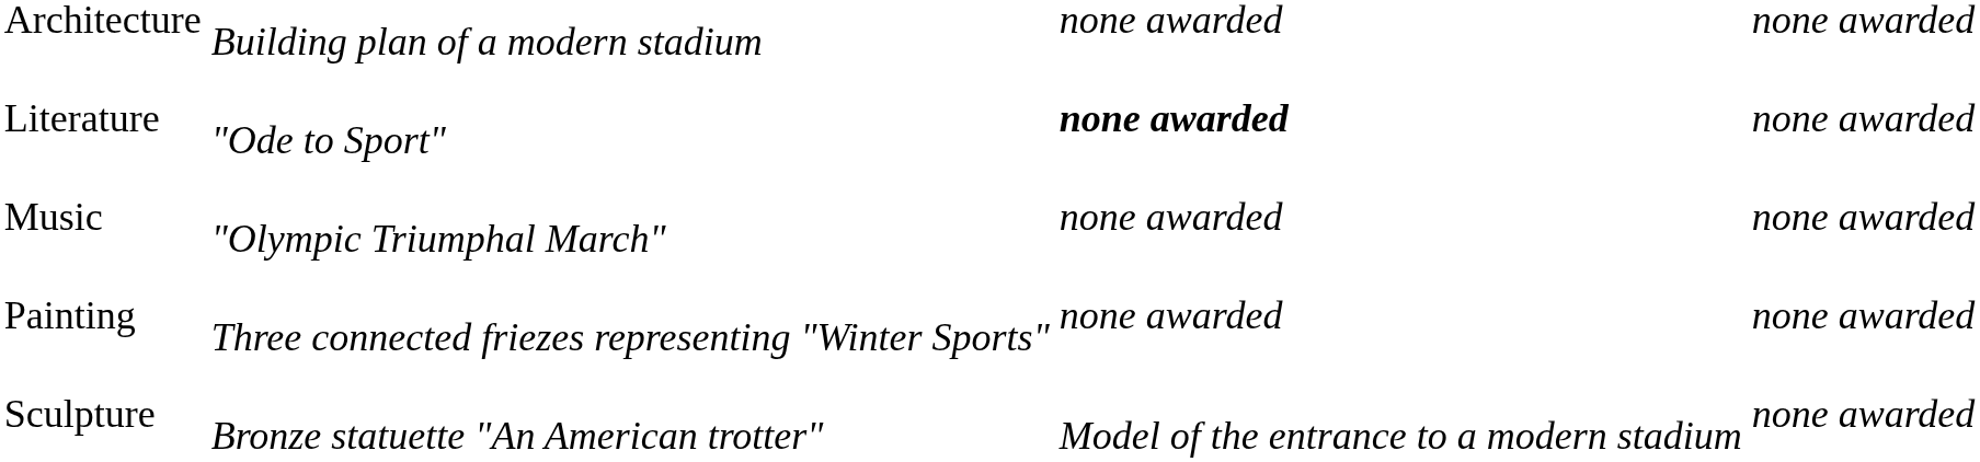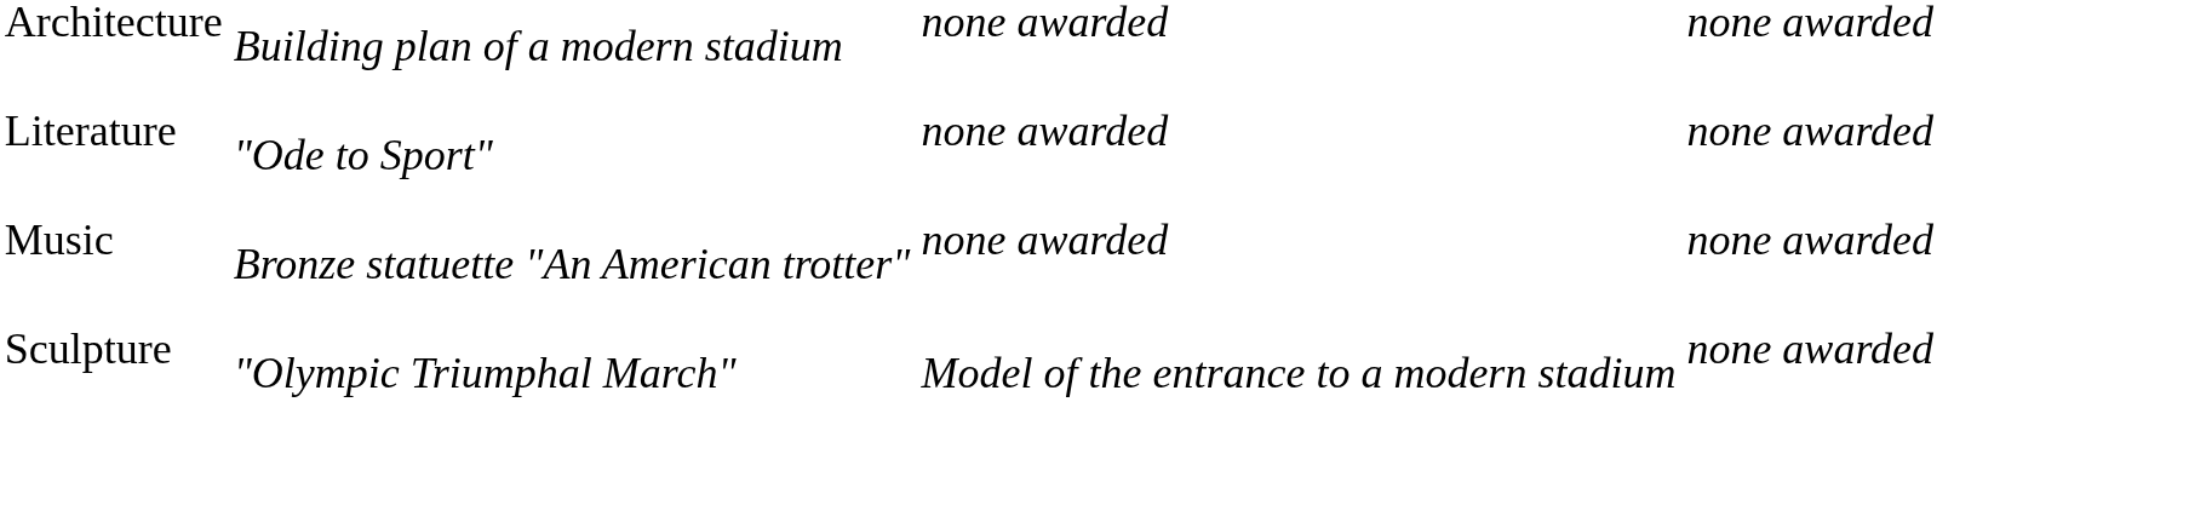 <table>
 <tr>
 <td>Architecture</td>
 <td><br><em>Building plan of a modern stadium</em></td>
 <td><em>none awarded</em></td>
 <td><em>none awarded</em></td>
 </tr>
 <tr>
 <td>Literature</td>
 <td><br><em>"Ode to Sport"</em></td>
-<td><strong><em>none awarded</em></strong></td>
+<td><em>none awarded</em></td>
 <td><em>none awarded</em></td>
 </tr>
 <tr>
 <td>Music</td>
-<td><br><em>"Olympic Triumphal March"</em></td>
-<td><em>none awarded</em></td>
-<td><em>none awarded</em></td>
-</tr>
-<tr>
-<td>Painting</td>
-<td><br><em>Three connected friezes representing "Winter Sports"</em></td>
+<td><br><em>Bronze statuette "An American trotter"</em></td>
 <td><em>none awarded</em></td>
 <td><em>none awarded</em></td>
 </tr>
 <tr>
 <td>Sculpture</td>
-<td><br><em>Bronze statuette "An American trotter"</em></td>
+<td><br><em>"Olympic Triumphal March"</em></td>
 <td><br><em>Model of the entrance to a modern stadium</em></td>
 <td><em>none awarded</em></td>
 </tr>
 </table>
